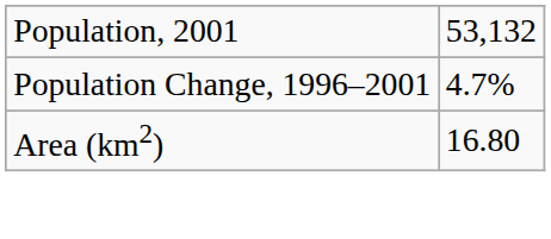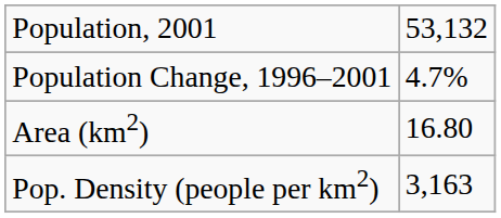 <table class="wikitable">
 <tr>
 <td>Population, 2001</td>
 <td>53,132</td>
 </tr>
 <tr>
 <td>Population Change, 1996–2001</td>
 <td>4.7%</td>
 </tr>
 <tr>
 <td>Area (km<sup>2</sup>)</td>
 <td>16.80</td>
 </tr>
+<tr>
+<td>Pop. Density (people per km<sup>2</sup>)</td>
+<td>3,163</td>
+</tr>
 </table>
